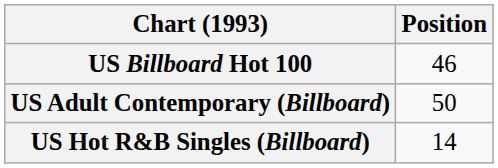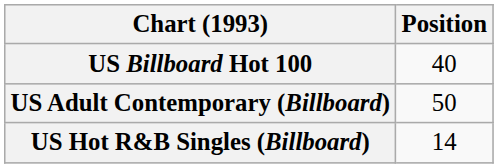 <table class="wikitable sortable plainrowheaders" style="text-align:center">
 <tr>
 <th scope="col">Chart (1993)</th>
 <th scope="col">Position</th>
 </tr>
 <tr>
 <th scope="row">US <em>Billboard</em> Hot 100</th>
-<td>46</td>
+<td>40</td>
 </tr>
 <tr>
 <th scope="row">US Adult Contemporary (<em>Billboard</em>)</th>
 <td>50</td>
 </tr>
 <tr>
 <th scope="row">US Hot R&B Singles (<em>Billboard</em>)</th>
 <td>14</td>
 </tr>
 </table>
